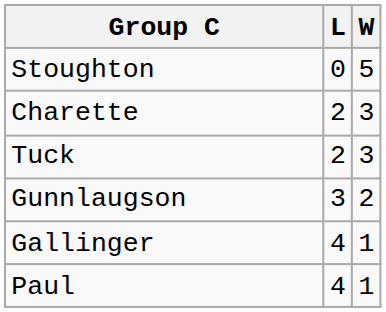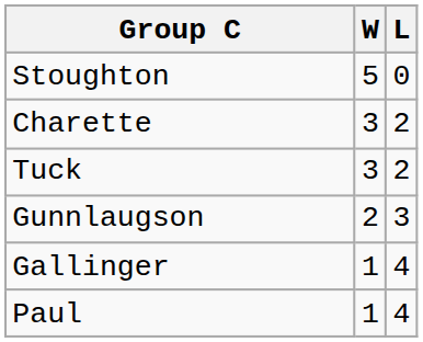 <table class="wikitable">
 <tr>
 <th width=150>Group C</th>
+<th>W</th>
 <th>L</th>
-<th>W</th>
 </tr>
 <tr>
 <td> Stoughton</td>
+<td>5</td>
 <td>0</td>
-<td>5</td>
 </tr>
 <tr>
 <td> Charette</td>
+<td>3</td>
+<td>2</td>
+</tr>
+<tr>
+<td> Tuck</td>
+<td>3</td>
+<td>2</td>
+</tr>
+<tr>
+<td> Gunnlaugson</td>
 <td>2</td>
 <td>3</td>
 </tr>
 <tr>
-<td> Tuck</td>
-<td>2</td>
-<td>3</td>
-</tr>
-<tr>
-<td> Gunnlaugson</td>
-<td>3</td>
-<td>2</td>
-</tr>
-<tr>
 <td> Gallinger</td>
+<td>1</td>
 <td>4</td>
-<td>1</td>
 </tr>
 <tr>
 <td> Paul</td>
+<td>1</td>
 <td>4</td>
-<td>1</td>
 </tr>
 </table>
